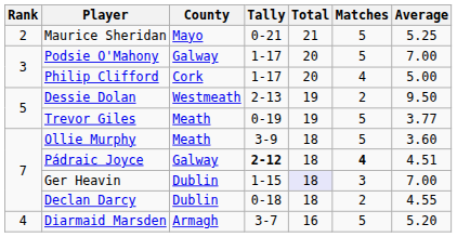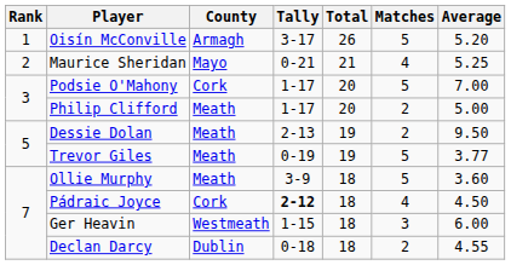 <table class="wikitable">
 <tr>
 <th>Rank</th>
 <th>Player</th>
 <th>County</th>
 <th>Tally</th>
 <th>Total</th>
 <th>Matches</th>
 <th>Average</th>
 </tr>
 <tr>
+<td rowspan=1 align=center>1</td>
+<td><a href='#'>Oisín McConville</a></td>
+<td><a href='#'>Armagh</a></td>
+<td align=center>3-17</td>
+<td align=center>26</td>
+<td align=center>5</td>
+<td align=center>5.20</td>
+</tr>
+<tr>
 <td rowspan=1 align=center>2</td>
 <td>Maurice Sheridan</td>
 <td><a href='#'>Mayo</a></td>
 <td align=center>0-21</td>
 <td align=center>21</td>
-<td align=center>5</td>
+<td align=center>4</td>
 <td align=center>5.25</td>
 </tr>
 <tr>
 <td rowspan=2 align=center>3</td>
 <td><a href='#'>Podsie O'Mahony</a></td>
-<td><a href='#'>Galway</a></td>
+<td><a href='#'>Cork</a></td>
 <td align=center>1-17</td>
 <td align=center>20</td>
 <td align=center>5</td>
 <td align=center>7.00</td>
 </tr>
 <tr>
 <td><a href='#'>Philip Clifford</a></td>
-<td><a href='#'>Cork</a></td>
+<td><a href='#'>Meath</a></td>
 <td align=center>1-17</td>
 <td align=center>20</td>
-<td align=center>4</td>
+<td align=center>2</td>
 <td align=center>5.00</td>
 </tr>
 <tr>
 <td rowspan=2 align=center>5</td>
 <td><a href='#'>Dessie Dolan</a></td>
-<td><a href='#'>Westmeath</a></td>
+<td><a href='#'>Meath</a></td>
 <td align=center>2-13</td>
 <td align=center>19</td>
 <td align=center>2</td>
 <td align=center>9.50</td>
 </tr>
 <tr>
 <td><a href='#'>Trevor Giles</a></td>
 <td><a href='#'>Meath</a></td>
 <td align=center>0-19</td>
 <td align=center>19</td>
 <td align=center>5</td>
 <td align=center>3.77</td>
 </tr>
 <tr>
 <td rowspan=4 align=center>7</td>
 <td><a href='#'>Ollie Murphy</a></td>
 <td><a href='#'>Meath</a></td>
 <td align=center>3-9</td>
 <td align=center>18</td>
 <td align=center>5</td>
 <td align=center>3.60</td>
 </tr>
 <tr>
 <td><a href='#'>Pádraic Joyce</a></td>
-<td><a href='#'>Galway</a></td>
+<td><a href='#'>Cork</a></td>
 <td align=center><strong>2-12</strong></td>
 <td align=center>18</td>
-<td align=center><strong>4</strong></td>
-<td align=center>4.51</td>
+<td align=center>4</td>
+<td align=center>4.50</td>
 </tr>
 <tr>
 <td>Ger Heavin</td>
-<td><a href='#'>Dublin</a></td>
+<td><a href='#'>Westmeath</a></td>
 <td align=center>1-15</td>
-<td align=center style="background: lavender;">18</td>
+<td align=center>18</td>
 <td align=center>3</td>
-<td align=center>7.00</td>
+<td align=center>6.00</td>
 </tr>
 <tr>
 <td><a href='#'>Declan Darcy</a></td>
 <td><a href='#'>Dublin</a></td>
 <td align=center>0-18</td>
 <td align=center>18</td>
 <td align=center>2</td>
 <td align=center>4.55</td>
 </tr>
-<tr>
-<td rowspan=1 align=center>4</td>
-<td><a href='#'>Diarmaid Marsden</a></td>
-<td><a href='#'>Armagh</a></td>
-<td align=center>3-7</td>
-<td align=center>16</td>
-<td align=center>5</td>
-<td align=center>5.20</td>
-</tr>
 </table>
